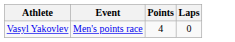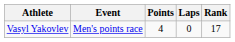 <table class=wikitable style="font-size:90%">
 <tr>
 <th>Athlete</th>
 <th>Event</th>
 <th>Points</th>
 <th>Laps</th>
+<th>Rank</th>
 </tr>
 <tr align=center>
 <td align=left><a href='#'>Vasyl Yakovlev</a></td>
 <td align=left><a href='#'>Men's points race</a></td>
 <td>4</td>
 <td>0</td>
+<td>17</td>
 </tr>
 </table>
